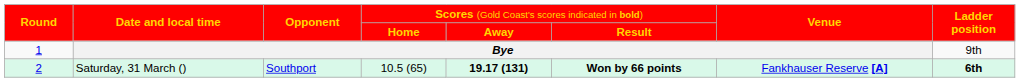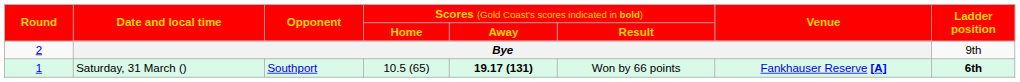 <table class="wikitable" style="font-size:90%; text-align:center; width: 100%; margin-left: auto; margin-right: auto;">
 <tr>
 <td rowspan=2 style="background:red; color:gold"><strong>Round</strong></td>
 <td rowspan=2 style="background:red; color:gold"><strong>Date and local time</strong></td>
 <td rowspan=2 style="background:red; color:gold"><strong>Opponent</strong></td>
 <td colspan=3 style="background:red; color:gold"><strong>Scores</strong> <small>(Gold Coast's scores indicated in <strong>bold</strong>)</small></td>
 <td rowspan=2 style="background:red; color:gold"><strong>Venue</strong></td>
 <td rowspan=2 style="background:red; color:gold"><strong>Ladder<br>position</strong></td>
 </tr>
 <tr>
 <th style="background:red; color:gold">Home</th>
 <th style="background:red; color:gold">Away</th>
 <th style="background:red; color:gold">Result</th>
 </tr>
 <tr>
-<td><a href='#'>1</a></td>
+<td><a href='#'>2</a></td>
 <th colspan=6><span><em>Bye</em></span></th>
 <td>9th</td>
 </tr>
 <tr style="background:#d9f9e9;">
-<td><a href='#'>2</a></td>
+<td><a href='#'>1</a></td>
 <td align=left>Saturday, 31 March ()</td>
 <td align=left><a href='#'>Southport</a></td>
 <td>10.5 (65)</td>
 <td><strong>19.17 (131)</strong></td>
-<td><strong>Won by 66 points</strong></td>
+<td>Won by 66 points</td>
 <td><a href='#'>Fankhauser Reserve</a> <a href='#'><strong>[A]</strong></a></td>
 <td><strong>6th</strong></td>
 </tr>
 </table>
